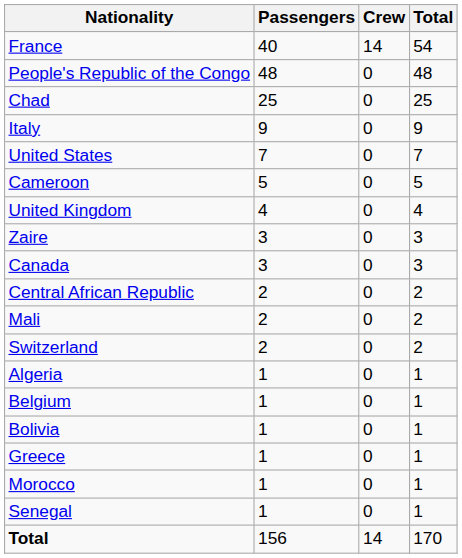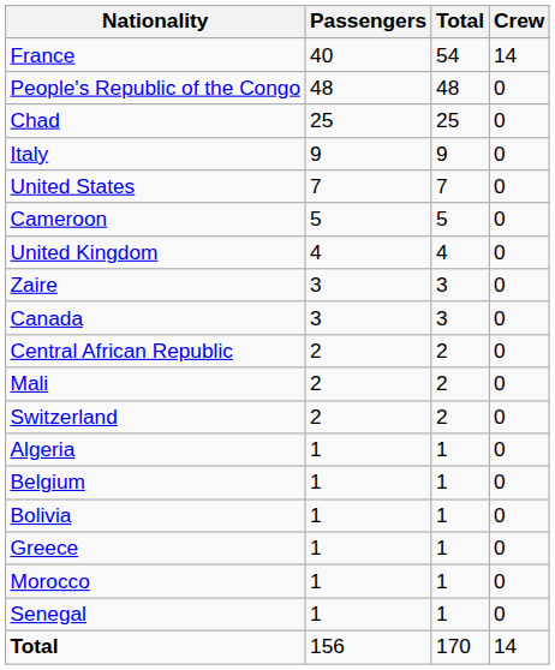 <table class="wikitable">
 <tr>
 <th>Nationality</th>
 <th>Passengers</th>
+<th>Total</th>
 <th>Crew</th>
-<th>Total</th>
 </tr>
 <tr>
 <td><a href='#'>France</a></td>
 <td>40</td>
+<td>54</td>
 <td>14</td>
-<td>54</td>
 </tr>
 <tr>
 <td><a href='#'>People's Republic of the Congo</a></td>
 <td>48</td>
+<td>48</td>
 <td>0</td>
-<td>48</td>
 </tr>
 <tr>
 <td><a href='#'>Chad</a></td>
 <td>25</td>
+<td>25</td>
 <td>0</td>
-<td>25</td>
 </tr>
 <tr>
 <td><a href='#'>Italy</a></td>
 <td>9</td>
+<td>9</td>
 <td>0</td>
-<td>9</td>
 </tr>
 <tr>
 <td><a href='#'>United States</a></td>
 <td>7</td>
+<td>7</td>
 <td>0</td>
-<td>7</td>
 </tr>
 <tr>
 <td><a href='#'>Cameroon</a></td>
 <td>5</td>
+<td>5</td>
 <td>0</td>
-<td>5</td>
 </tr>
 <tr>
 <td><a href='#'>United Kingdom</a></td>
 <td>4</td>
+<td>4</td>
 <td>0</td>
-<td>4</td>
 </tr>
 <tr>
 <td><a href='#'>Zaire</a></td>
 <td>3</td>
+<td>3</td>
 <td>0</td>
-<td>3</td>
 </tr>
 <tr>
 <td><a href='#'>Canada</a></td>
 <td>3</td>
+<td>3</td>
 <td>0</td>
-<td>3</td>
 </tr>
 <tr>
 <td><a href='#'>Central African Republic</a></td>
 <td>2</td>
+<td>2</td>
 <td>0</td>
-<td>2</td>
 </tr>
 <tr>
 <td><a href='#'>Mali</a></td>
 <td>2</td>
+<td>2</td>
 <td>0</td>
-<td>2</td>
 </tr>
 <tr>
 <td><a href='#'>Switzerland</a></td>
 <td>2</td>
+<td>2</td>
 <td>0</td>
-<td>2</td>
 </tr>
 <tr>
 <td><a href='#'>Algeria</a></td>
 <td>1</td>
+<td>1</td>
 <td>0</td>
-<td>1</td>
 </tr>
 <tr>
 <td><a href='#'>Belgium</a></td>
 <td>1</td>
+<td>1</td>
 <td>0</td>
-<td>1</td>
 </tr>
 <tr>
 <td><a href='#'>Bolivia</a></td>
 <td>1</td>
+<td>1</td>
 <td>0</td>
-<td>1</td>
 </tr>
 <tr>
 <td><a href='#'>Greece</a></td>
 <td>1</td>
+<td>1</td>
 <td>0</td>
-<td>1</td>
 </tr>
 <tr>
 <td><a href='#'>Morocco</a></td>
 <td>1</td>
+<td>1</td>
 <td>0</td>
-<td>1</td>
 </tr>
 <tr>
 <td><a href='#'>Senegal</a></td>
 <td>1</td>
+<td>1</td>
 <td>0</td>
-<td>1</td>
 </tr>
 <tr>
 <td><strong>Total</strong></td>
 <td>156</td>
+<td>170</td>
 <td>14</td>
-<td>170</td>
 </tr>
 </table>
